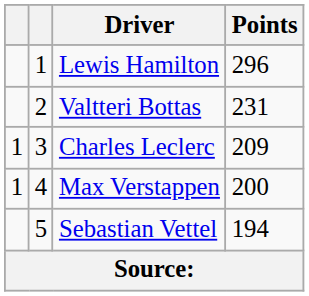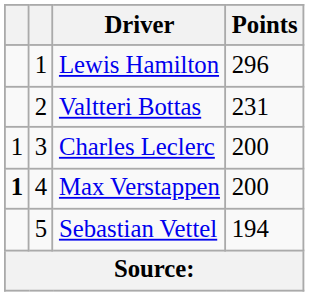 <table class="wikitable" style="font-size: 85%;">
 <tr>
 <th></th>
 <th></th>
 <th>Driver</th>
 <th>Points</th>
 </tr>
 <tr>
 <td align="left"></td>
 <td align="center">1</td>
 <td> <a href='#'>Lewis Hamilton</a></td>
 <td align="left">296</td>
 </tr>
 <tr>
 <td align="left"></td>
 <td align="center">2</td>
 <td> <a href='#'>Valtteri Bottas</a></td>
 <td align="left">231</td>
 </tr>
 <tr>
 <td align="left"> 1</td>
 <td align="center">3</td>
 <td> <a href='#'>Charles Leclerc</a></td>
-<td align="left">209</td>
+<td align="left">200</td>
 </tr>
 <tr>
-<td align="left"> 1</td>
+<td align="left"><strong> 1</strong></td>
 <td align="center">4</td>
 <td> <a href='#'>Max Verstappen</a></td>
 <td align="left">200</td>
 </tr>
 <tr>
 <td align="left"></td>
 <td align="center">5</td>
 <td> <a href='#'>Sebastian Vettel</a></td>
 <td align="left">194</td>
 </tr>
 <tr>
 <th colspan="4" align="center">Source:</th>
 </tr>
 </table>
